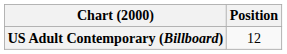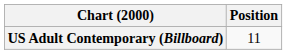 <table class="wikitable plainrowheaders" style="text-align:center">
 <tr>
 <th scope="col">Chart (2000)</th>
 <th scope="col">Position</th>
 </tr>
 <tr>
 <th scope="row">US Adult Contemporary (<em>Billboard</em>)</th>
-<td>12</td>
+<td>11</td>
 </tr>
 </table>
